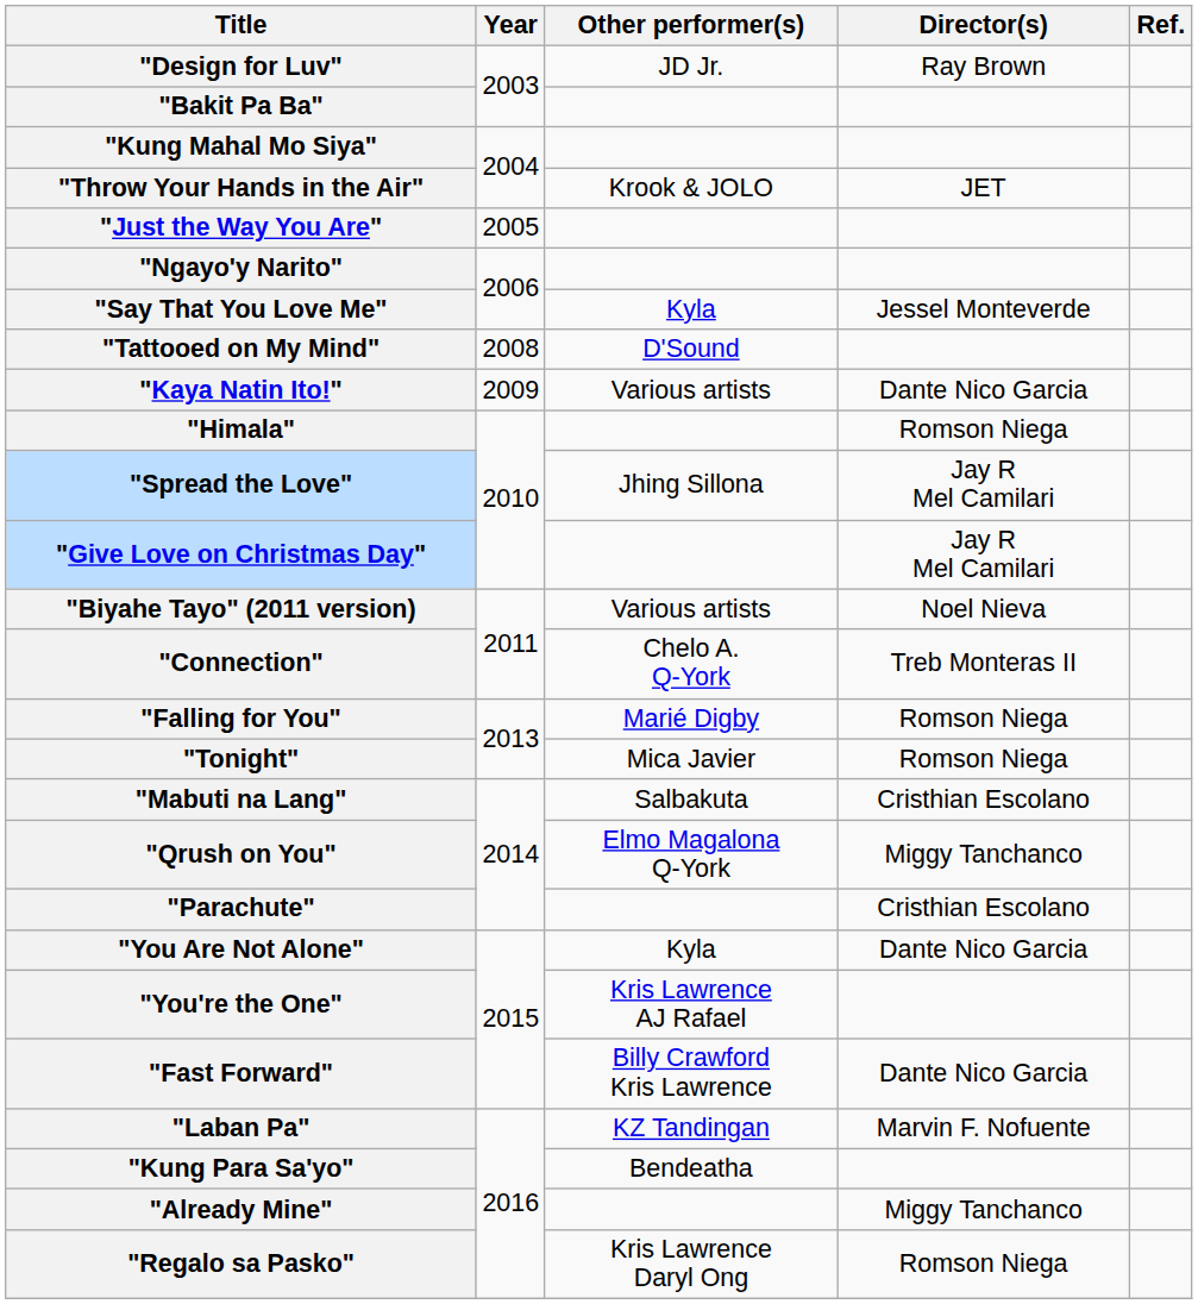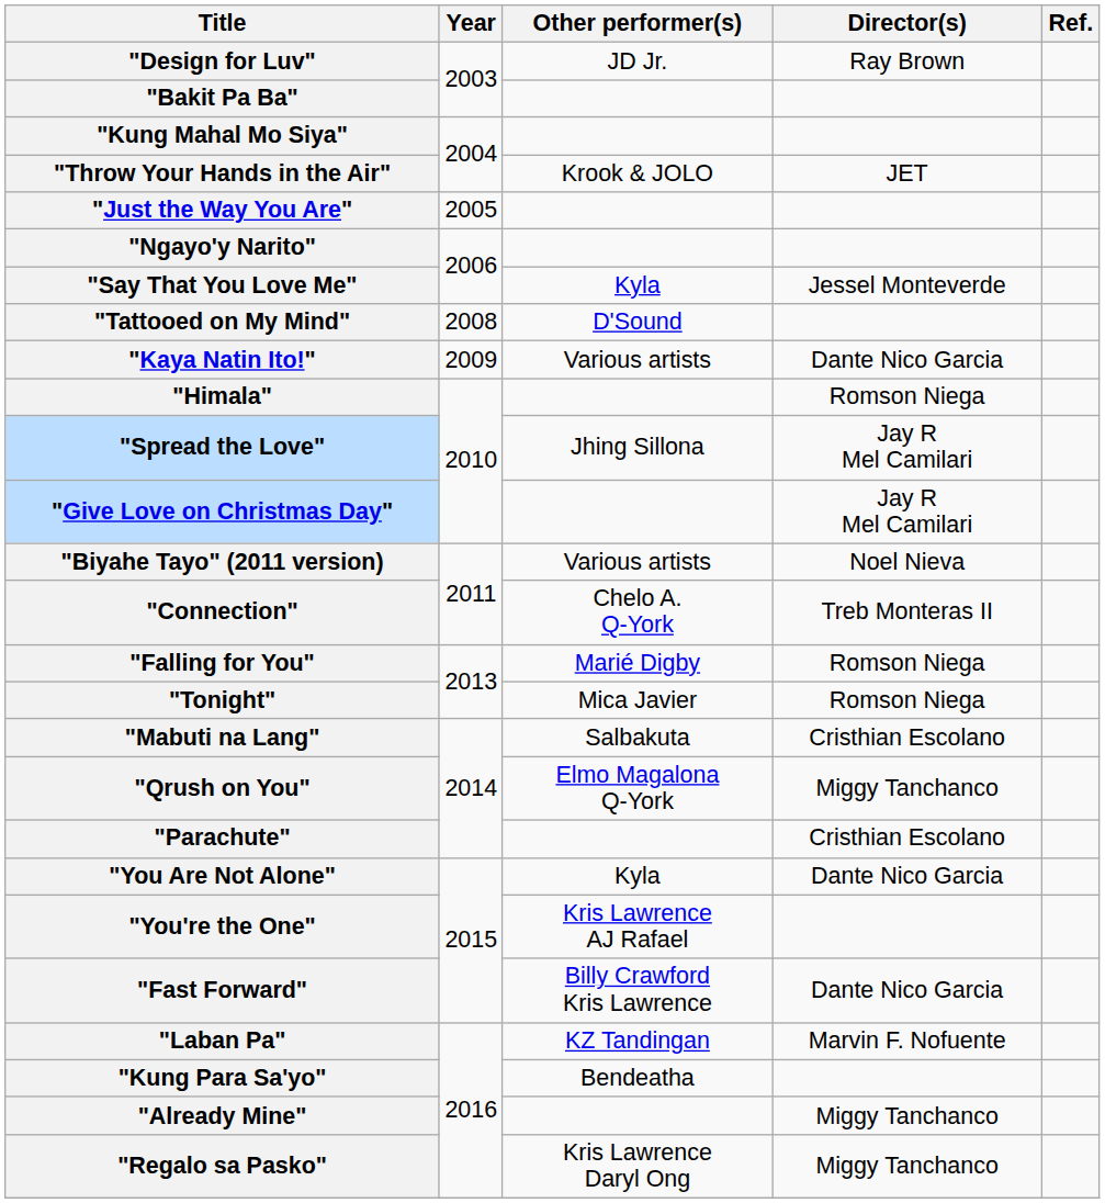 <table class="wikitable sortable plainrowheaders" style="text-align: center;">
 <tr>
 <th scope="col" style="width: 18em;">Title</th>
 <th scope="col" style="width: 2em;">Year</th>
 <th scope="col" style="width: 11em;">Other performer(s)</th>
 <th scope="col" style="width: 11em;">Director(s)</th>
 <th scope="col" style="width: 2em;" class="unsortable">Ref.</th>
 </tr>
 <tr>
 <th scope="row">"Design for Luv"</th>
 <td rowspan="2">2003</td>
 <td>JD Jr.</td>
 <td>Ray Brown</td>
 <td></td>
 </tr>
 <tr>
 <th scope="row">"Bakit Pa Ba"</th>
 <td></td>
 <td></td>
 <td></td>
 </tr>
 <tr>
 <th scope="row">"Kung Mahal Mo Siya"</th>
 <td rowspan="2">2004</td>
 <td></td>
 <td></td>
 <td></td>
 </tr>
 <tr>
 <th scope="row">"Throw Your Hands in the Air"</th>
 <td>Krook & JOLO</td>
 <td>JET</td>
 <td></td>
 </tr>
 <tr>
 <th scope="row">"<a href='#'>Just the Way You Are</a>"</th>
 <td>2005</td>
 <td></td>
 <td></td>
 <td></td>
 </tr>
 <tr>
 <th scope="row">"Ngayo'y Narito"</th>
 <td rowspan="2">2006</td>
 <td></td>
 <td></td>
 <td></td>
 </tr>
 <tr>
 <th scope="row">"Say That You Love Me"</th>
 <td><a href='#'>Kyla</a></td>
 <td>Jessel Monteverde</td>
 <td></td>
 </tr>
 <tr>
 <th scope="row">"Tattooed on My Mind"</th>
 <td>2008</td>
 <td><a href='#'>D'Sound</a></td>
 <td></td>
 <td></td>
 </tr>
 <tr>
 <th scope="row">"<a href='#'>Kaya Natin Ito!</a>"</th>
 <td>2009</td>
 <td>Various artists</td>
 <td>Dante Nico Garcia</td>
 <td></td>
 </tr>
 <tr>
 <th scope="row">"Himala"</th>
 <td rowspan="3">2010</td>
 <td></td>
 <td>Romson Niega</td>
 <td></td>
 </tr>
 <tr>
 <th style="background:#bdf;" scope="row">"Spread the Love"</th>
 <td>Jhing Sillona</td>
 <td>Jay R<br>Mel Camilari</td>
 <td></td>
 </tr>
 <tr>
 <th style="background:#bdf;" scope="row">"<a href='#'>Give Love on Christmas Day</a>"</th>
 <td></td>
 <td>Jay R<br>Mel Camilari</td>
 <td></td>
 </tr>
 <tr>
 <th scope="row">"Biyahe Tayo" (2011 version)</th>
 <td rowspan="2">2011</td>
 <td>Various artists</td>
 <td>Noel Nieva</td>
 <td></td>
 </tr>
 <tr>
 <th scope="row">"Connection"</th>
 <td>Chelo A.<br><a href='#'>Q-York</a></td>
 <td>Treb Monteras II</td>
 <td></td>
 </tr>
 <tr>
 <th scope="row">"Falling for You"</th>
 <td rowspan="2">2013</td>
 <td><a href='#'>Marié Digby</a></td>
 <td>Romson Niega</td>
 <td></td>
 </tr>
 <tr>
 <th scope="row">"Tonight"</th>
 <td>Mica Javier</td>
 <td>Romson Niega</td>
 <td></td>
 </tr>
 <tr>
 <th scope="row">"Mabuti na Lang"</th>
 <td rowspan="3">2014</td>
 <td>Salbakuta</td>
 <td>Cristhian Escolano</td>
 <td></td>
 </tr>
 <tr>
 <th scope="row">"Qrush on You"</th>
 <td><a href='#'>Elmo Magalona</a><br>Q-York</td>
 <td>Miggy Tanchanco</td>
 <td></td>
 </tr>
 <tr>
 <th scope="row">"Parachute"</th>
 <td></td>
 <td>Cristhian Escolano</td>
 <td></td>
 </tr>
 <tr>
 <th scope="row">"You Are Not Alone"</th>
 <td rowspan="3">2015</td>
 <td>Kyla</td>
 <td>Dante Nico Garcia</td>
 <td></td>
 </tr>
 <tr>
 <th scope="row">"You're the One"</th>
 <td><a href='#'>Kris Lawrence</a><br>AJ Rafael</td>
 <td></td>
 <td></td>
 </tr>
 <tr>
 <th scope="row">"Fast Forward"</th>
 <td><a href='#'>Billy Crawford</a><br>Kris Lawrence</td>
 <td>Dante Nico Garcia</td>
 <td></td>
 </tr>
 <tr>
 <th scope="row">"Laban Pa"</th>
 <td rowspan="4">2016</td>
 <td><a href='#'>KZ Tandingan</a></td>
 <td>Marvin F. Nofuente</td>
 <td></td>
 </tr>
 <tr>
 <th scope="row">"Kung Para Sa'yo"</th>
 <td>Bendeatha</td>
 <td></td>
 <td></td>
 </tr>
 <tr>
 <th scope="row">"Already Mine"</th>
 <td></td>
 <td>Miggy Tanchanco</td>
 <td></td>
 </tr>
 <tr>
 <th scope="row">"Regalo sa Pasko"</th>
 <td>Kris Lawrence<br>Daryl Ong</td>
-<td>Romson Niega</td>
+<td>Miggy Tanchanco</td>
 <td></td>
 </tr>
 <tr>
 </tr>
 </table>
